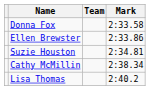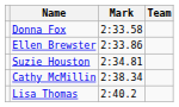 <table class=wikitable>
 <tr>
 <th></th>
 <th>Name</th>
+<th>Mark</th>
 <th>Team</th>
-<th>Mark</th>
 </tr>
 <tr>
 <td></td>
 <td><a href='#'>Donna Fox</a></td>
+<td>2:33.58</td>
 <td></td>
-<td>2:33.58</td>
 </tr>
 <tr>
 <td></td>
 <td><a href='#'>Ellen Brewster</a></td>
+<td>2:33.86</td>
 <td></td>
-<td>2:33.86</td>
 </tr>
 <tr>
 <td></td>
 <td><a href='#'>Suzie Houston</a></td>
+<td>2:34.81</td>
 <td></td>
-<td>2:34.81</td>
 </tr>
 <tr>
 <td></td>
 <td><a href='#'>Cathy McMillin</a></td>
+<td>2:38.34</td>
 <td></td>
-<td>2:38.34</td>
 </tr>
 <tr>
 <td></td>
 <td><a href='#'>Lisa Thomas</a></td>
+<td>2:40.2</td>
 <td></td>
-<td>2:40.2</td>
 </tr>
 </table>
